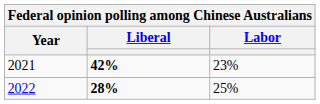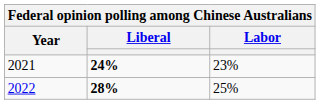 <table class="wikitable">
 <tr>
 <th colspan="3">Federal opinion polling among Chinese Australians</th>
 </tr>
 <tr>
 <th rowspan="2">Year</th>
 <th><a href='#'>Liberal</a></th>
 <th><a href='#'>Labor</a></th>
 </tr>
 <tr>
 <th></th>
 <th></th>
 </tr>
 <tr>
 <td>2021</td>
-<td><strong>42%</strong></td>
+<td><strong>24%</strong></td>
 <td>23%</td>
 </tr>
 <tr>
 <td><a href='#'>2022</a></td>
 <td><strong>28%</strong></td>
 <td>25%</td>
 </tr>
 </table>
